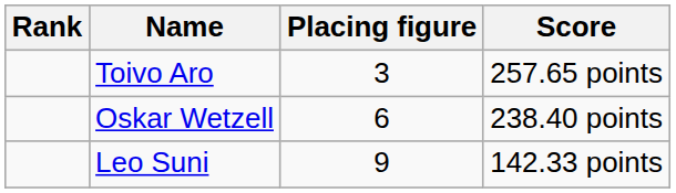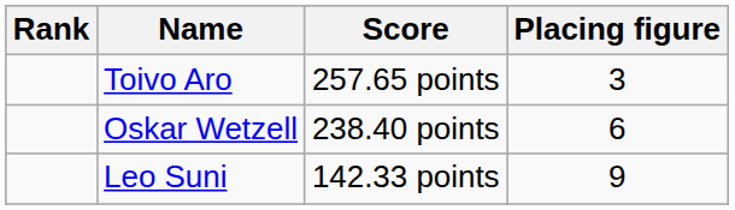 <table class="wikitable" style="text-align:center">
 <tr>
 <th>Rank</th>
 <th>Name</th>
+<th>Score</th>
 <th>Placing figure</th>
-<th>Score</th>
 </tr>
 <tr>
 <td></td>
 <td align=left><a href='#'>Toivo Aro</a></td>
+<td>257.65 points</td>
 <td>3</td>
-<td>257.65 points</td>
 </tr>
 <tr>
 <td></td>
 <td align=left><a href='#'>Oskar Wetzell</a></td>
+<td>238.40 points</td>
 <td>6</td>
-<td>238.40 points</td>
 </tr>
 <tr>
 <td></td>
 <td align=left><a href='#'>Leo Suni</a></td>
+<td>142.33 points</td>
 <td>9</td>
-<td>142.33 points</td>
 </tr>
 </table>
